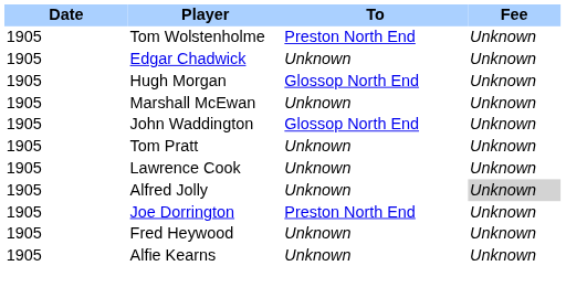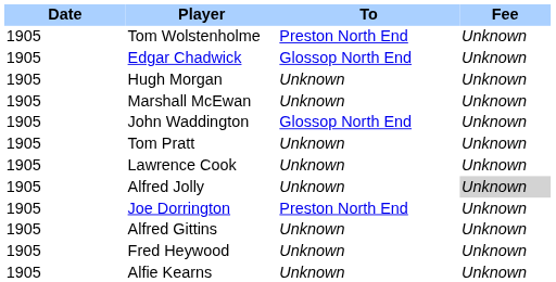 <table border="0" cellspacing="0" cellpadding="2">
 <tr bgcolor=AAD0FF>
 <th width=20%>Date</th>
 <th width=25%>Player</th>
 <th width=30%>To</th>
 <th width=15%>Fee</th>
 </tr>
 <tr>
 <td>1905</td>
 <td>Tom Wolstenholme</td>
 <td><a href='#'>Preston North End</a></td>
 <td><em>Unknown</em></td>
 </tr>
 <tr>
 <td>1905</td>
 <td><a href='#'>Edgar Chadwick</a></td>
-<td><em>Unknown</em></td>
+<td><a href='#'>Glossop North End</a></td>
 <td><em>Unknown</em></td>
 </tr>
 <tr>
 <td>1905</td>
 <td>Hugh Morgan</td>
-<td><a href='#'>Glossop North End</a></td>
+<td><em>Unknown</em></td>
 <td><em>Unknown</em></td>
 </tr>
 <tr>
 <td>1905</td>
 <td>Marshall McEwan</td>
 <td><em>Unknown</em></td>
 <td><em>Unknown</em></td>
 </tr>
 <tr>
 <td>1905</td>
 <td>John Waddington</td>
 <td><a href='#'>Glossop North End</a></td>
 <td><em>Unknown</em></td>
 </tr>
 <tr>
 <td>1905</td>
 <td>Tom Pratt</td>
 <td><em>Unknown</em></td>
 <td><em>Unknown</em></td>
 </tr>
 <tr>
 <td>1905</td>
 <td>Lawrence Cook</td>
 <td><em>Unknown</em></td>
 <td><em>Unknown</em></td>
 </tr>
 <tr>
 <td>1905</td>
 <td>Alfred Jolly</td>
 <td><em>Unknown</em></td>
 <td style="background: lightgrey;"><em>Unknown</em></td>
 </tr>
 <tr>
 <td>1905</td>
 <td><a href='#'>Joe Dorrington</a></td>
 <td><a href='#'>Preston North End</a></td>
 <td><em>Unknown</em></td>
 </tr>
 <tr>
 <td>1905</td>
+<td>Alfred Gittins</td>
+<td><em>Unknown</em></td>
+<td><em>Unknown</em></td>
+</tr>
+<tr>
+<td>1905</td>
 <td>Fred Heywood</td>
 <td><em>Unknown</em></td>
 <td><em>Unknown</em></td>
 </tr>
 <tr>
 <td>1905</td>
 <td>Alfie Kearns</td>
 <td><em>Unknown</em></td>
 <td><em>Unknown</em></td>
 </tr>
 <tr>
 </tr>
 </table>
